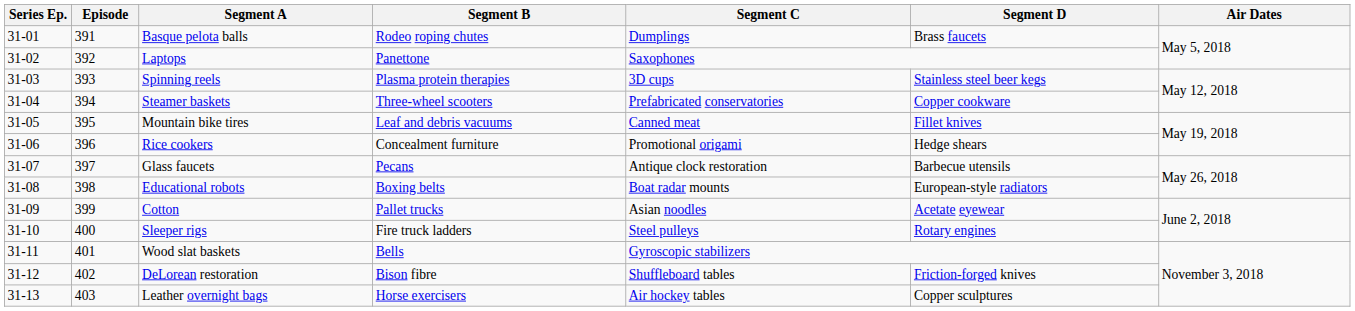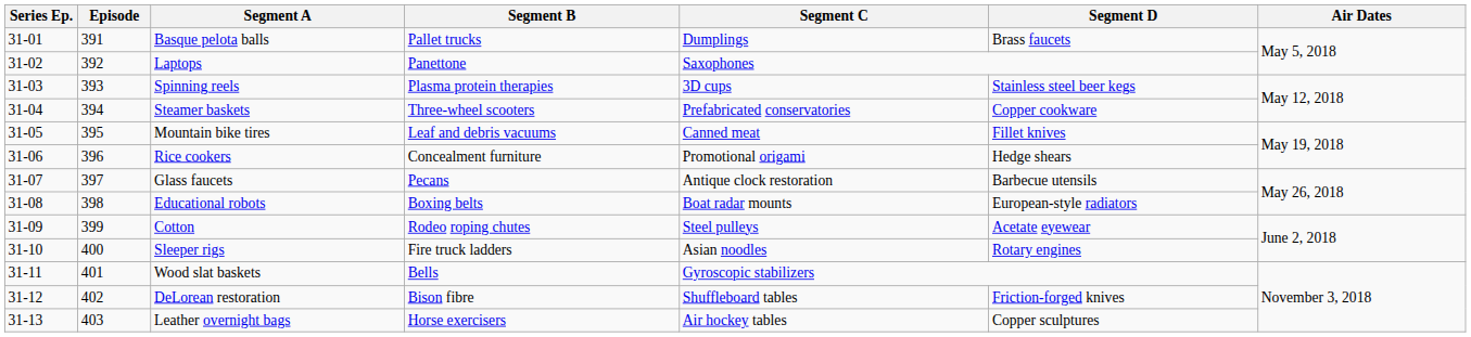 <table class="wikitable" style="width:100%;">
 <tr>
 <th style="width:5%;">Series Ep.</th>
 <th style="width:5%;">Episode</th>
 <th>Segment A</th>
 <th>Segment B</th>
 <th>Segment C</th>
 <th>Segment D</th>
 <th>Air Dates</th>
 </tr>
 <tr>
 <td>31-01</td>
 <td>391</td>
 <td><a href='#'>Basque pelota</a> balls</td>
-<td><a href='#'>Rodeo</a> <a href='#'>roping chutes</a></td>
+<td><a href='#'>Pallet trucks</a></td>
 <td><a href='#'>Dumplings</a></td>
 <td>Brass <a href='#'>faucets</a></td>
 <td rowspan="2">May 5, 2018</td>
 </tr>
 <tr>
 <td>31-02</td>
 <td>392</td>
 <td><a href='#'>Laptops</a></td>
 <td><a href='#'>Panettone</a></td>
 <td colspan="2"><a href='#'>Saxophones</a></td>
 </tr>
 <tr>
 <td>31-03</td>
 <td>393</td>
 <td><a href='#'>Spinning reels</a></td>
 <td><a href='#'>Plasma protein therapies</a></td>
 <td><a href='#'>3D cups</a></td>
 <td><a href='#'>Stainless steel beer kegs</a></td>
 <td rowspan="2">May 12, 2018</td>
 </tr>
 <tr>
 <td>31-04</td>
 <td>394</td>
 <td><a href='#'>Steamer baskets</a></td>
 <td><a href='#'>Three-wheel scooters</a></td>
 <td><a href='#'>Prefabricated</a> <a href='#'>conservatories</a></td>
 <td><a href='#'>Copper cookware</a></td>
 </tr>
 <tr>
 <td>31-05</td>
 <td>395</td>
 <td>Mountain bike tires</td>
 <td><a href='#'>Leaf and debris vacuums</a></td>
 <td><a href='#'>Canned meat</a></td>
 <td><a href='#'>Fillet knives</a></td>
 <td rowspan="2">May 19, 2018</td>
 </tr>
 <tr>
 <td>31-06</td>
 <td>396</td>
 <td><a href='#'>Rice cookers</a></td>
 <td>Concealment furniture</td>
 <td>Promotional <a href='#'>origami</a></td>
 <td>Hedge shears</td>
 </tr>
 <tr>
 <td>31-07</td>
 <td>397</td>
 <td>Glass faucets</td>
 <td><a href='#'>Pecans</a></td>
 <td>Antique clock restoration</td>
 <td>Barbecue utensils</td>
 <td rowspan="2">May 26, 2018</td>
 </tr>
 <tr>
 <td>31-08</td>
 <td>398</td>
 <td><a href='#'>Educational robots</a></td>
 <td><a href='#'>Boxing belts</a></td>
 <td><a href='#'>Boat radar</a> mounts</td>
 <td>European-style <a href='#'>radiators</a></td>
 </tr>
 <tr>
 <td>31-09</td>
 <td>399</td>
 <td><a href='#'>Cotton</a></td>
-<td><a href='#'>Pallet trucks</a></td>
-<td>Asian <a href='#'>noodles</a></td>
+<td><a href='#'>Rodeo</a> <a href='#'>roping chutes</a></td>
+<td><a href='#'>Steel pulleys</a></td>
 <td><a href='#'>Acetate</a> <a href='#'>eyewear</a></td>
 <td rowspan="2">June 2, 2018</td>
 </tr>
 <tr>
 <td>31-10</td>
 <td>400</td>
 <td><a href='#'>Sleeper rigs</a></td>
 <td>Fire truck ladders</td>
-<td><a href='#'>Steel pulleys</a></td>
+<td>Asian <a href='#'>noodles</a></td>
 <td><a href='#'>Rotary engines</a></td>
 </tr>
 <tr>
 <td>31-11</td>
 <td>401</td>
 <td>Wood slat baskets</td>
 <td><a href='#'>Bells</a></td>
 <td colspan="2"><a href='#'>Gyroscopic stabilizers</a></td>
 <td rowspan="3">November 3, 2018</td>
 </tr>
 <tr>
 <td>31-12</td>
 <td>402</td>
 <td><a href='#'>DeLorean</a> restoration</td>
 <td><a href='#'>Bison</a> fibre</td>
 <td><a href='#'>Shuffleboard</a> tables</td>
 <td><a href='#'>Friction-forged</a> knives</td>
 </tr>
 <tr>
 <td>31-13</td>
 <td>403</td>
 <td>Leather <a href='#'>overnight bags</a></td>
 <td><a href='#'>Horse exercisers</a></td>
 <td><a href='#'>Air hockey</a> tables</td>
 <td>Copper sculptures</td>
 </tr>
 </table>
